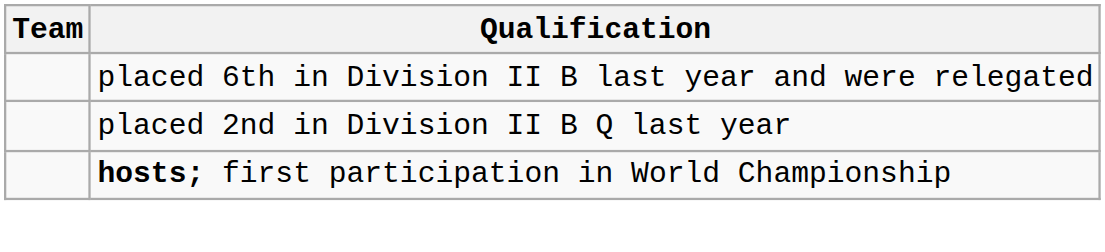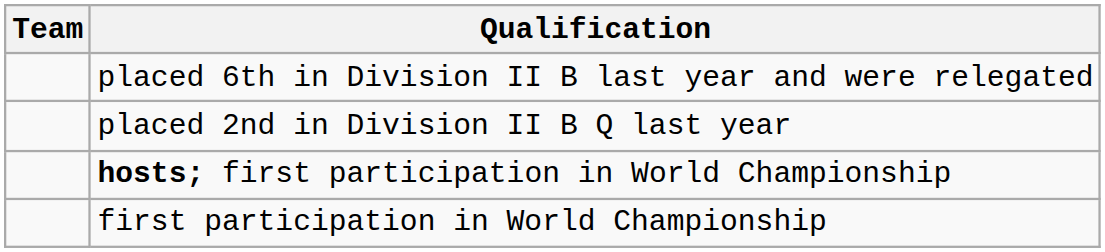 <table class="wikitable">
 <tr>
 <th>Team</th>
 <th>Qualification</th>
 </tr>
 <tr>
 <td></td>
 <td>placed 6th in Division II B last year and were relegated</td>
 </tr>
 <tr>
 <td></td>
 <td>placed 2nd in Division II B Q last year</td>
 </tr>
 <tr>
 <td></td>
 <td><strong>hosts;</strong> first participation in World Championship</td>
 </tr>
+<tr>
+<td></td>
+<td>first participation in World Championship</td>
+</tr>
 </table>
